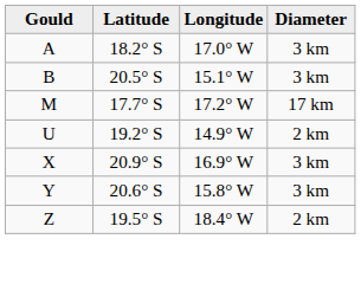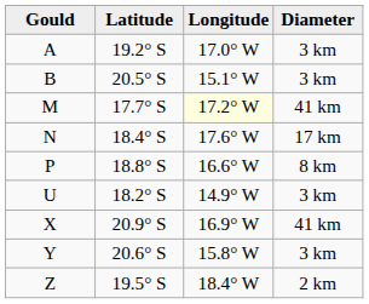 <table class="wikitable">
 <tr>
 <th width="25%" style="background:#eeeeee;">Gould</th>
 <th width="25%" style="background:#eeeeee;">Latitude</th>
 <th width="25%" style="background:#eeeeee;">Longitude</th>
 <th width="25%" style="background:#eeeeee;">Diameter</th>
 </tr>
 <tr>
 <td align="center">A</td>
-<td align="center">18.2° S</td>
+<td align="center">19.2° S</td>
 <td align="center">17.0° W</td>
 <td align="center">3 km</td>
 </tr>
 <tr>
 <td align="center">B</td>
 <td align="center">20.5° S</td>
 <td align="center">15.1° W</td>
 <td align="center">3 km</td>
 </tr>
 <tr>
 <td align="center">M</td>
 <td align="center">17.7° S</td>
-<td align="center">17.2° W</td>
+<td align="center" style="background: lightyellow;">17.2° W</td>
+<td align="center">41 km</td>
+</tr>
+<tr>
+<td align="center">N</td>
+<td align="center">18.4° S</td>
+<td align="center">17.6° W</td>
 <td align="center">17 km</td>
 </tr>
 <tr>
+<td align="center">P</td>
+<td align="center">18.8° S</td>
+<td align="center">16.6° W</td>
+<td align="center">8 km</td>
+</tr>
+<tr>
 <td align="center">U</td>
-<td align="center">19.2° S</td>
+<td align="center">18.2° S</td>
 <td align="center">14.9° W</td>
-<td align="center">2 km</td>
+<td align="center">3 km</td>
 </tr>
 <tr>
 <td align="center">X</td>
 <td align="center">20.9° S</td>
 <td align="center">16.9° W</td>
-<td align="center">3 km</td>
+<td align="center">41 km</td>
 </tr>
 <tr>
 <td align="center">Y</td>
 <td align="center">20.6° S</td>
 <td align="center">15.8° W</td>
 <td align="center">3 km</td>
 </tr>
 <tr>
 <td align="center">Z</td>
 <td align="center">19.5° S</td>
 <td align="center">18.4° W</td>
 <td align="center">2 km</td>
 </tr>
 </table>
